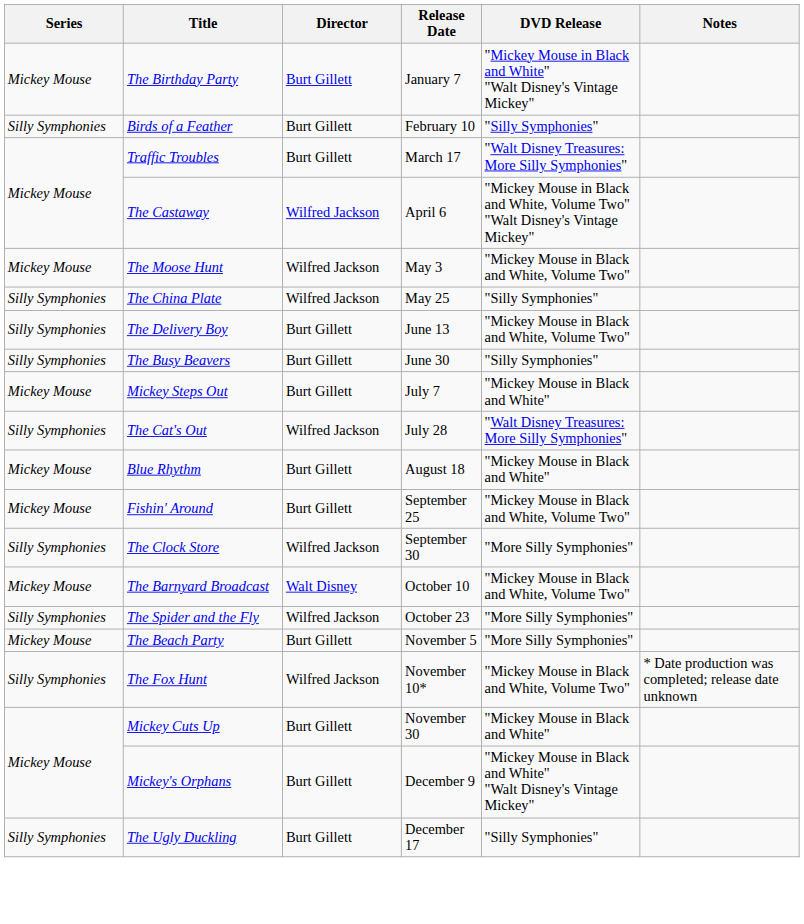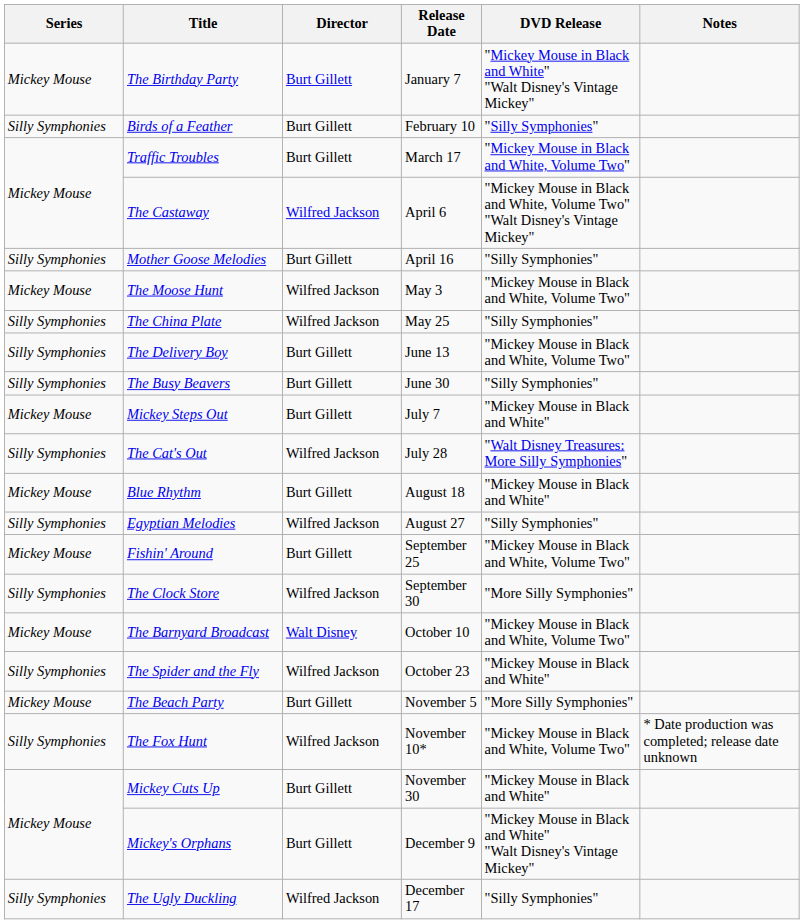 <table class="wikitable" style="width:100%;">
 <tr>
 <th style="width:15%;">Series</th>
 <th style="width:20%;">Title</th>
 <th style="width:15%;">Director</th>
 <th style="width:10%;">Release Date</th>
 <th style="width:20%;">DVD Release</th>
 <th style="width:20%;">Notes</th>
 </tr>
 <tr>
 <td><em>Mickey Mouse</em></td>
 <td><em><a href='#'>The Birthday Party</a></em></td>
 <td><a href='#'>Burt Gillett</a></td>
 <td>January 7</td>
 <td>"<a href='#'>Mickey Mouse in Black and White</a>" <br>"Walt Disney's Vintage Mickey"</td>
 <td></td>
 </tr>
 <tr>
 <td><em>Silly Symphonies</em></td>
 <td><em><a href='#'>Birds of a Feather</a></em></td>
 <td>Burt Gillett</td>
 <td>February 10</td>
 <td>"<a href='#'>Silly Symphonies</a>"</td>
 <td></td>
 </tr>
 <tr>
 <td rowspan=2><em>Mickey Mouse</em></td>
 <td><em><a href='#'>Traffic Troubles</a></em></td>
 <td>Burt Gillett</td>
 <td>March 17</td>
-<td>"<a href='#'>Walt Disney Treasures: More Silly Symphonies</a>"</td>
+<td>"<a href='#'>Mickey Mouse in Black and White, Volume Two</a>"</td>
 <td></td>
 </tr>
 <tr>
 <td><em><a href='#'>The Castaway</a></em></td>
 <td><a href='#'>Wilfred Jackson</a></td>
 <td>April 6</td>
 <td>"Mickey Mouse in Black and White, Volume Two" <br>"Walt Disney's Vintage Mickey"</td>
+<td></td>
+</tr>
+<tr>
+<td><em>Silly Symphonies</em></td>
+<td><em><a href='#'>Mother Goose Melodies</a></em></td>
+<td>Burt Gillett</td>
+<td>April 16</td>
+<td>"Silly Symphonies"</td>
 <td></td>
 </tr>
 <tr>
 <td><em>Mickey Mouse</em></td>
 <td><em><a href='#'>The Moose Hunt</a></em></td>
 <td>Wilfred Jackson</td>
 <td>May 3</td>
 <td>"Mickey Mouse in Black and White, Volume Two"</td>
 <td></td>
 </tr>
 <tr>
 <td><em>Silly Symphonies</em></td>
 <td><em><a href='#'>The China Plate</a></em></td>
 <td>Wilfred Jackson</td>
 <td>May 25</td>
 <td>"Silly Symphonies"</td>
 <td></td>
 </tr>
 <tr>
 <td><em>Silly Symphonies</em></td>
 <td><em><a href='#'>The Delivery Boy</a></em></td>
 <td>Burt Gillett</td>
 <td>June 13</td>
 <td>"Mickey Mouse in Black and White, Volume Two"</td>
 <td></td>
 </tr>
 <tr>
 <td><em>Silly Symphonies</em></td>
 <td><em><a href='#'>The Busy Beavers</a></em></td>
 <td>Burt Gillett</td>
 <td>June 30</td>
 <td>"Silly Symphonies"</td>
 <td></td>
 </tr>
 <tr>
 <td><em>Mickey Mouse</em></td>
 <td><em><a href='#'>Mickey Steps Out</a></em></td>
 <td>Burt Gillett</td>
 <td>July 7</td>
 <td>"Mickey Mouse in Black and White"</td>
 <td></td>
 </tr>
 <tr>
 <td><em>Silly Symphonies</em></td>
 <td><em><a href='#'>The Cat's Out</a></em></td>
 <td>Wilfred Jackson</td>
 <td>July 28</td>
 <td>"<a href='#'>Walt Disney Treasures: More Silly Symphonies</a>"</td>
 <td></td>
 </tr>
 <tr>
 <td><em>Mickey Mouse</em></td>
 <td><em><a href='#'>Blue Rhythm</a></em></td>
 <td>Burt Gillett</td>
 <td>August 18</td>
 <td>"Mickey Mouse in Black and White"</td>
 <td></td>
 </tr>
 <tr>
+<td><em>Silly Symphonies</em></td>
+<td><em><a href='#'>Egyptian Melodies</a></em></td>
+<td>Wilfred Jackson</td>
+<td>August 27</td>
+<td>"Silly Symphonies"</td>
+<td></td>
+</tr>
+<tr>
 <td><em>Mickey Mouse</em></td>
 <td><em><a href='#'>Fishin' Around</a></em></td>
 <td>Burt Gillett</td>
 <td>September 25</td>
 <td>"Mickey Mouse in Black and White, Volume Two"</td>
 <td></td>
 </tr>
 <tr>
 <td><em>Silly Symphonies</em></td>
 <td><em><a href='#'>The Clock Store</a></em></td>
 <td>Wilfred Jackson</td>
 <td>September 30</td>
 <td>"More Silly Symphonies"</td>
 <td></td>
 </tr>
 <tr>
 <td><em>Mickey Mouse</em></td>
 <td><em><a href='#'>The Barnyard Broadcast</a></em></td>
 <td><a href='#'>Walt Disney</a></td>
 <td>October 10</td>
 <td>"Mickey Mouse in Black and White, Volume Two"</td>
 <td></td>
 </tr>
 <tr>
 <td><em>Silly Symphonies</em></td>
 <td><em><a href='#'>The Spider and the Fly</a></em></td>
 <td>Wilfred Jackson</td>
 <td>October 23</td>
-<td>"More Silly Symphonies"</td>
+<td>"Mickey Mouse in Black and White"</td>
 <td></td>
 </tr>
 <tr>
 <td><em>Mickey Mouse</em></td>
 <td><em><a href='#'>The Beach Party</a></em></td>
 <td>Burt Gillett</td>
 <td>November 5</td>
 <td>"More Silly Symphonies"</td>
 <td></td>
 </tr>
 <tr>
 <td><em>Silly Symphonies</em></td>
 <td><em><a href='#'>The Fox Hunt</a></em></td>
 <td>Wilfred Jackson</td>
 <td>November 10*</td>
 <td>"Mickey Mouse in Black and White, Volume Two"</td>
 <td>* Date production was completed; release date unknown</td>
 </tr>
 <tr>
 <td rowspan=2><em>Mickey Mouse</em></td>
 <td><em><a href='#'>Mickey Cuts Up</a></em></td>
 <td>Burt Gillett</td>
 <td>November 30</td>
 <td>"Mickey Mouse in Black and White"</td>
 <td></td>
 </tr>
 <tr>
 <td><em><a href='#'>Mickey's Orphans</a></em> </td>
 <td>Burt Gillett</td>
 <td>December 9</td>
 <td>"Mickey Mouse in Black and White" <br>"Walt Disney's Vintage Mickey"</td>
 <td></td>
 </tr>
 <tr>
 <td><em>Silly Symphonies</em></td>
 <td><em><a href='#'>The Ugly Duckling</a></em></td>
-<td>Burt Gillett</td>
+<td>Wilfred Jackson</td>
 <td>December 17</td>
 <td>"Silly Symphonies"</td>
 <td></td>
 </tr>
 </table>
